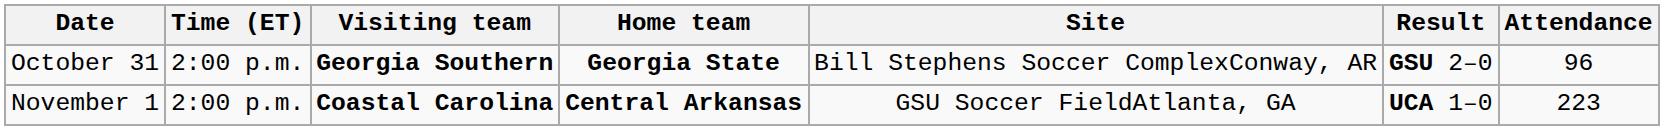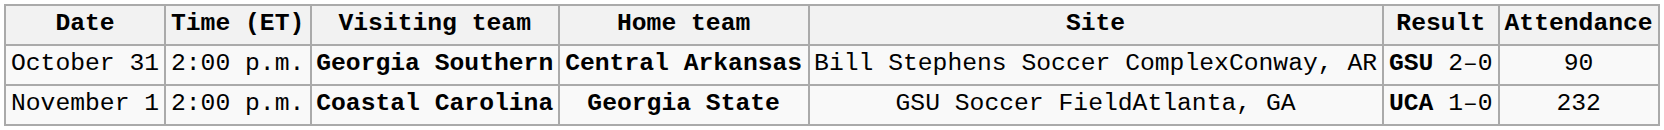 <table class="wikitable" style="font-size:95%; text-align: center;">
 <tr>
 <th>Date</th>
 <th>Time (ET)</th>
 <th>Visiting team</th>
 <th>Home team</th>
 <th>Site</th>
 <th>Result</th>
 <th>Attendance</th>
 </tr>
 <tr>
 <td>October 31</td>
 <td>2:00 p.m.</td>
 <td><strong>Georgia Southern</strong></td>
-<td><strong>Georgia State</strong></td>
+<td><strong>Central Arkansas</strong></td>
 <td>Bill Stephens Soccer ComplexConway, AR</td>
 <td><strong>GSU</strong> 2–0</td>
-<td>96</td>
+<td>90</td>
 </tr>
 <tr>
 <td>November 1</td>
 <td>2:00 p.m.</td>
 <td><strong>Coastal Carolina</strong></td>
-<td><strong>Central Arkansas</strong></td>
+<td><strong>Georgia State</strong></td>
 <td>GSU Soccer FieldAtlanta, GA</td>
 <td><strong>UCA</strong> 1–0</td>
-<td>223</td>
+<td>232</td>
 </tr>
 <tr>
 </tr>
 </table>
